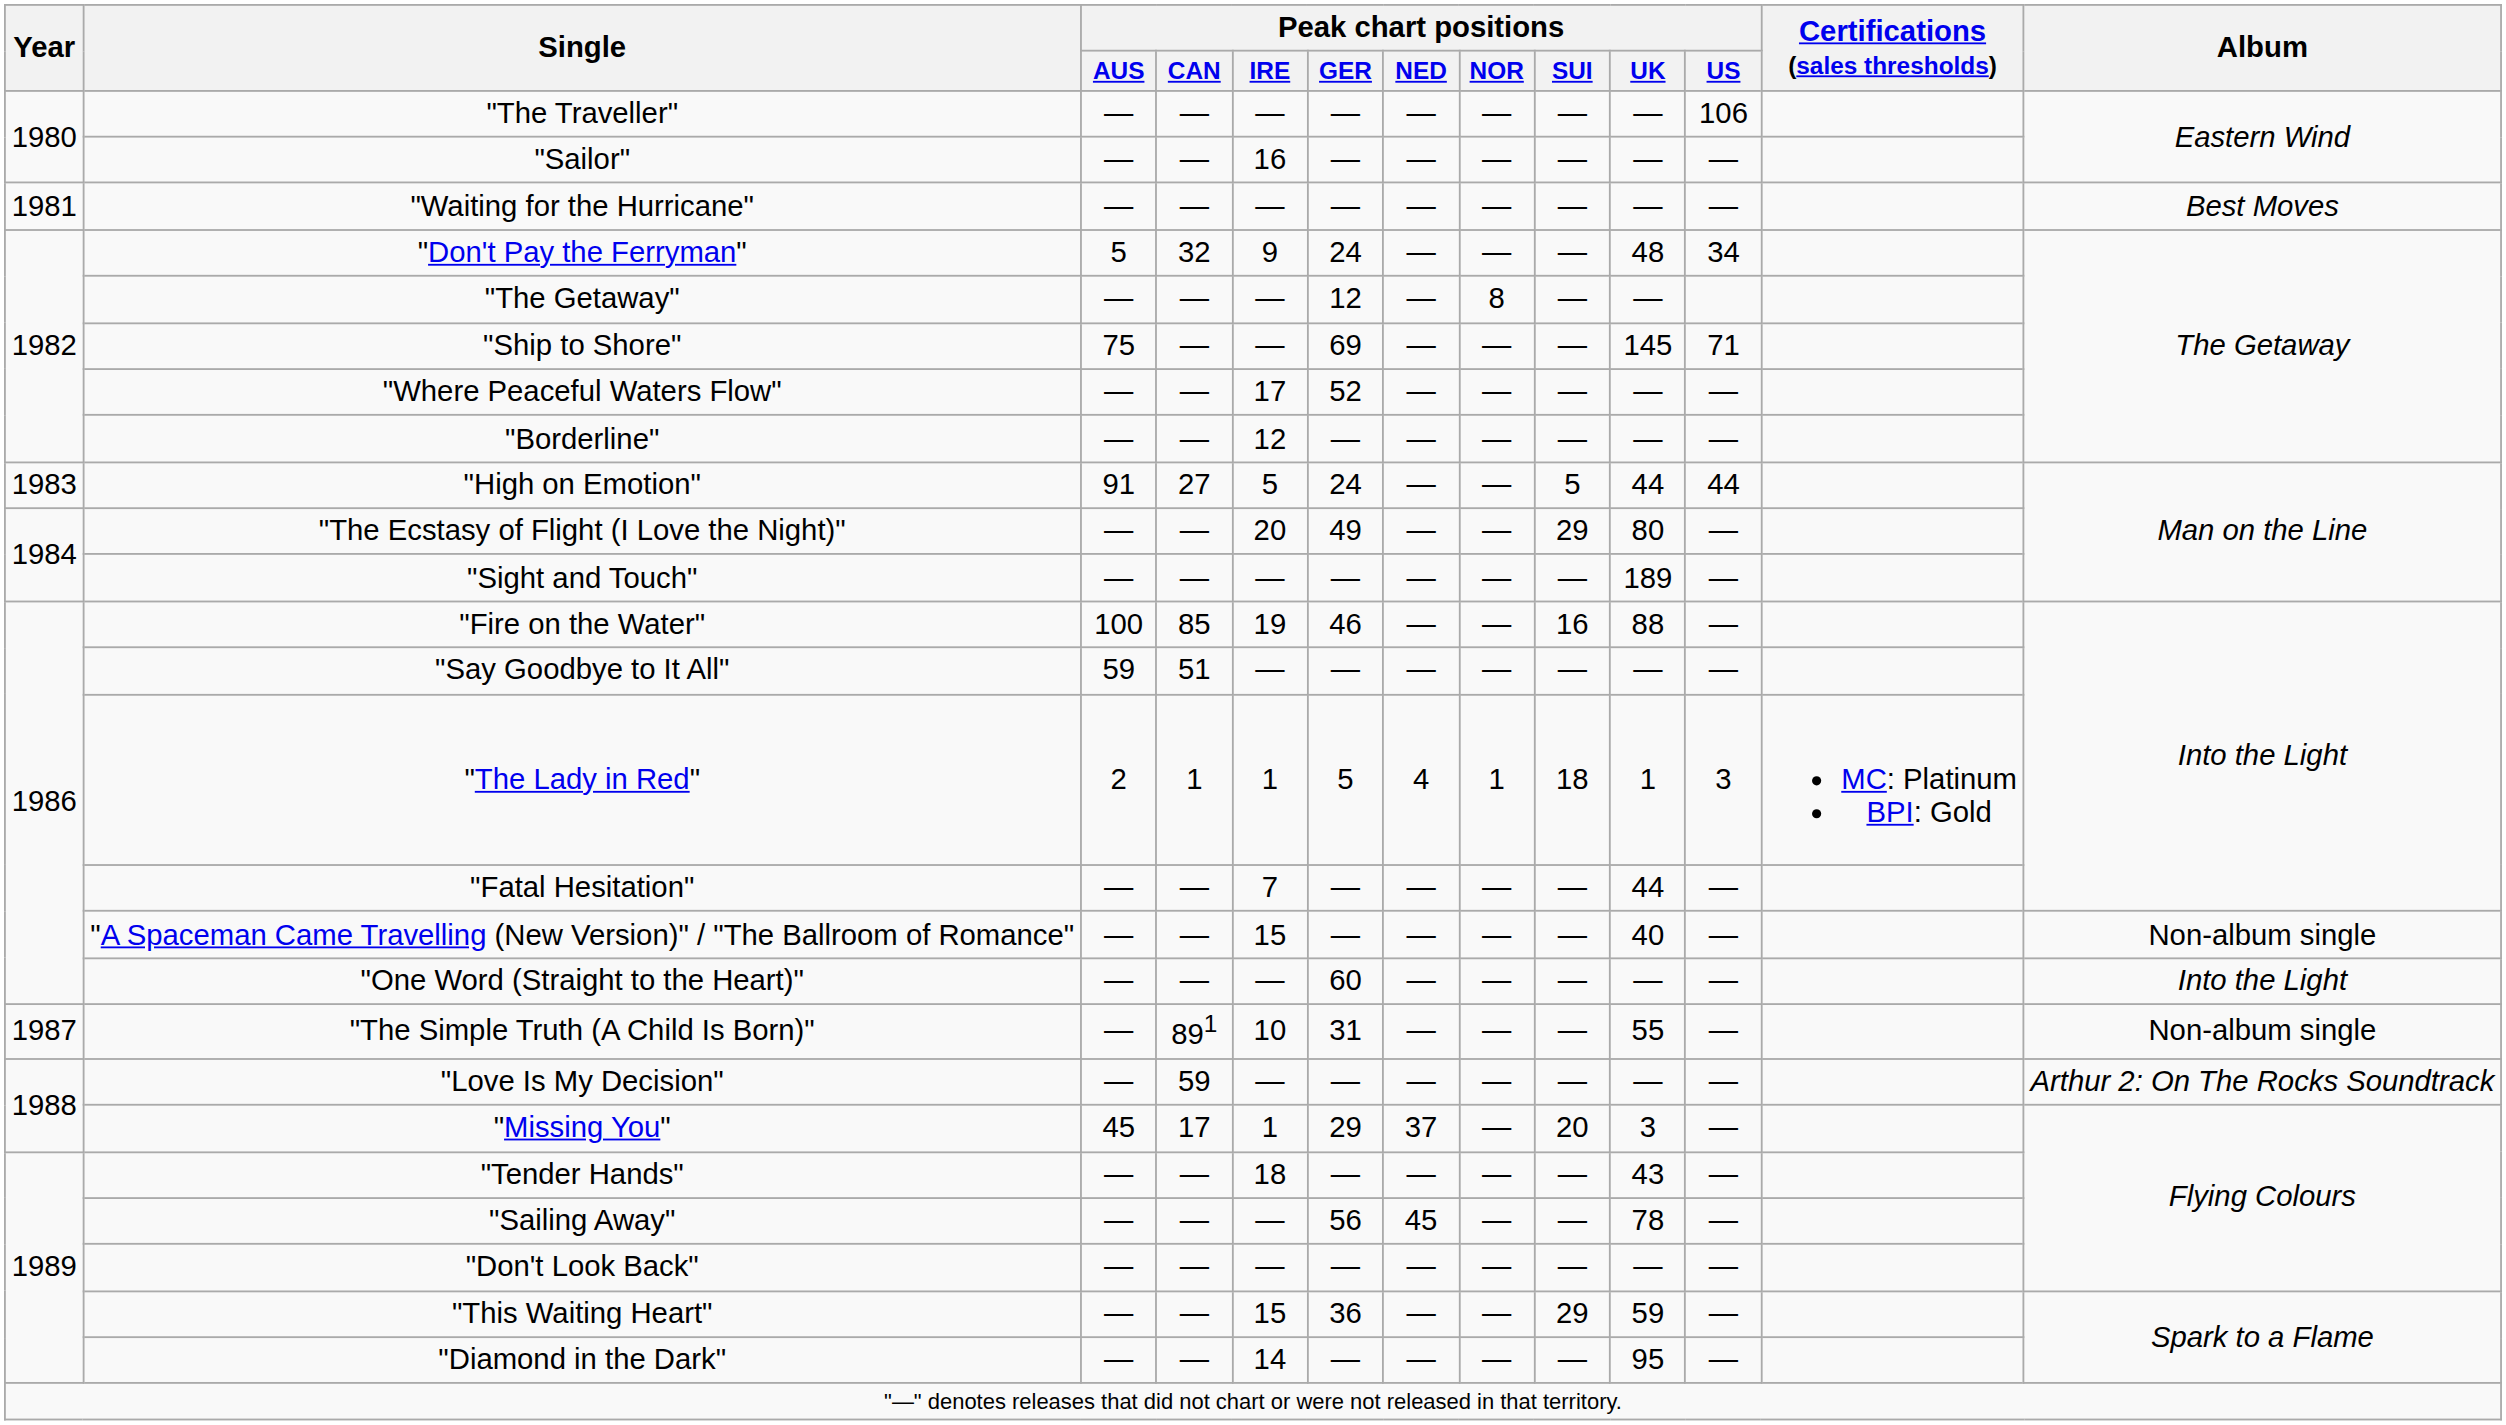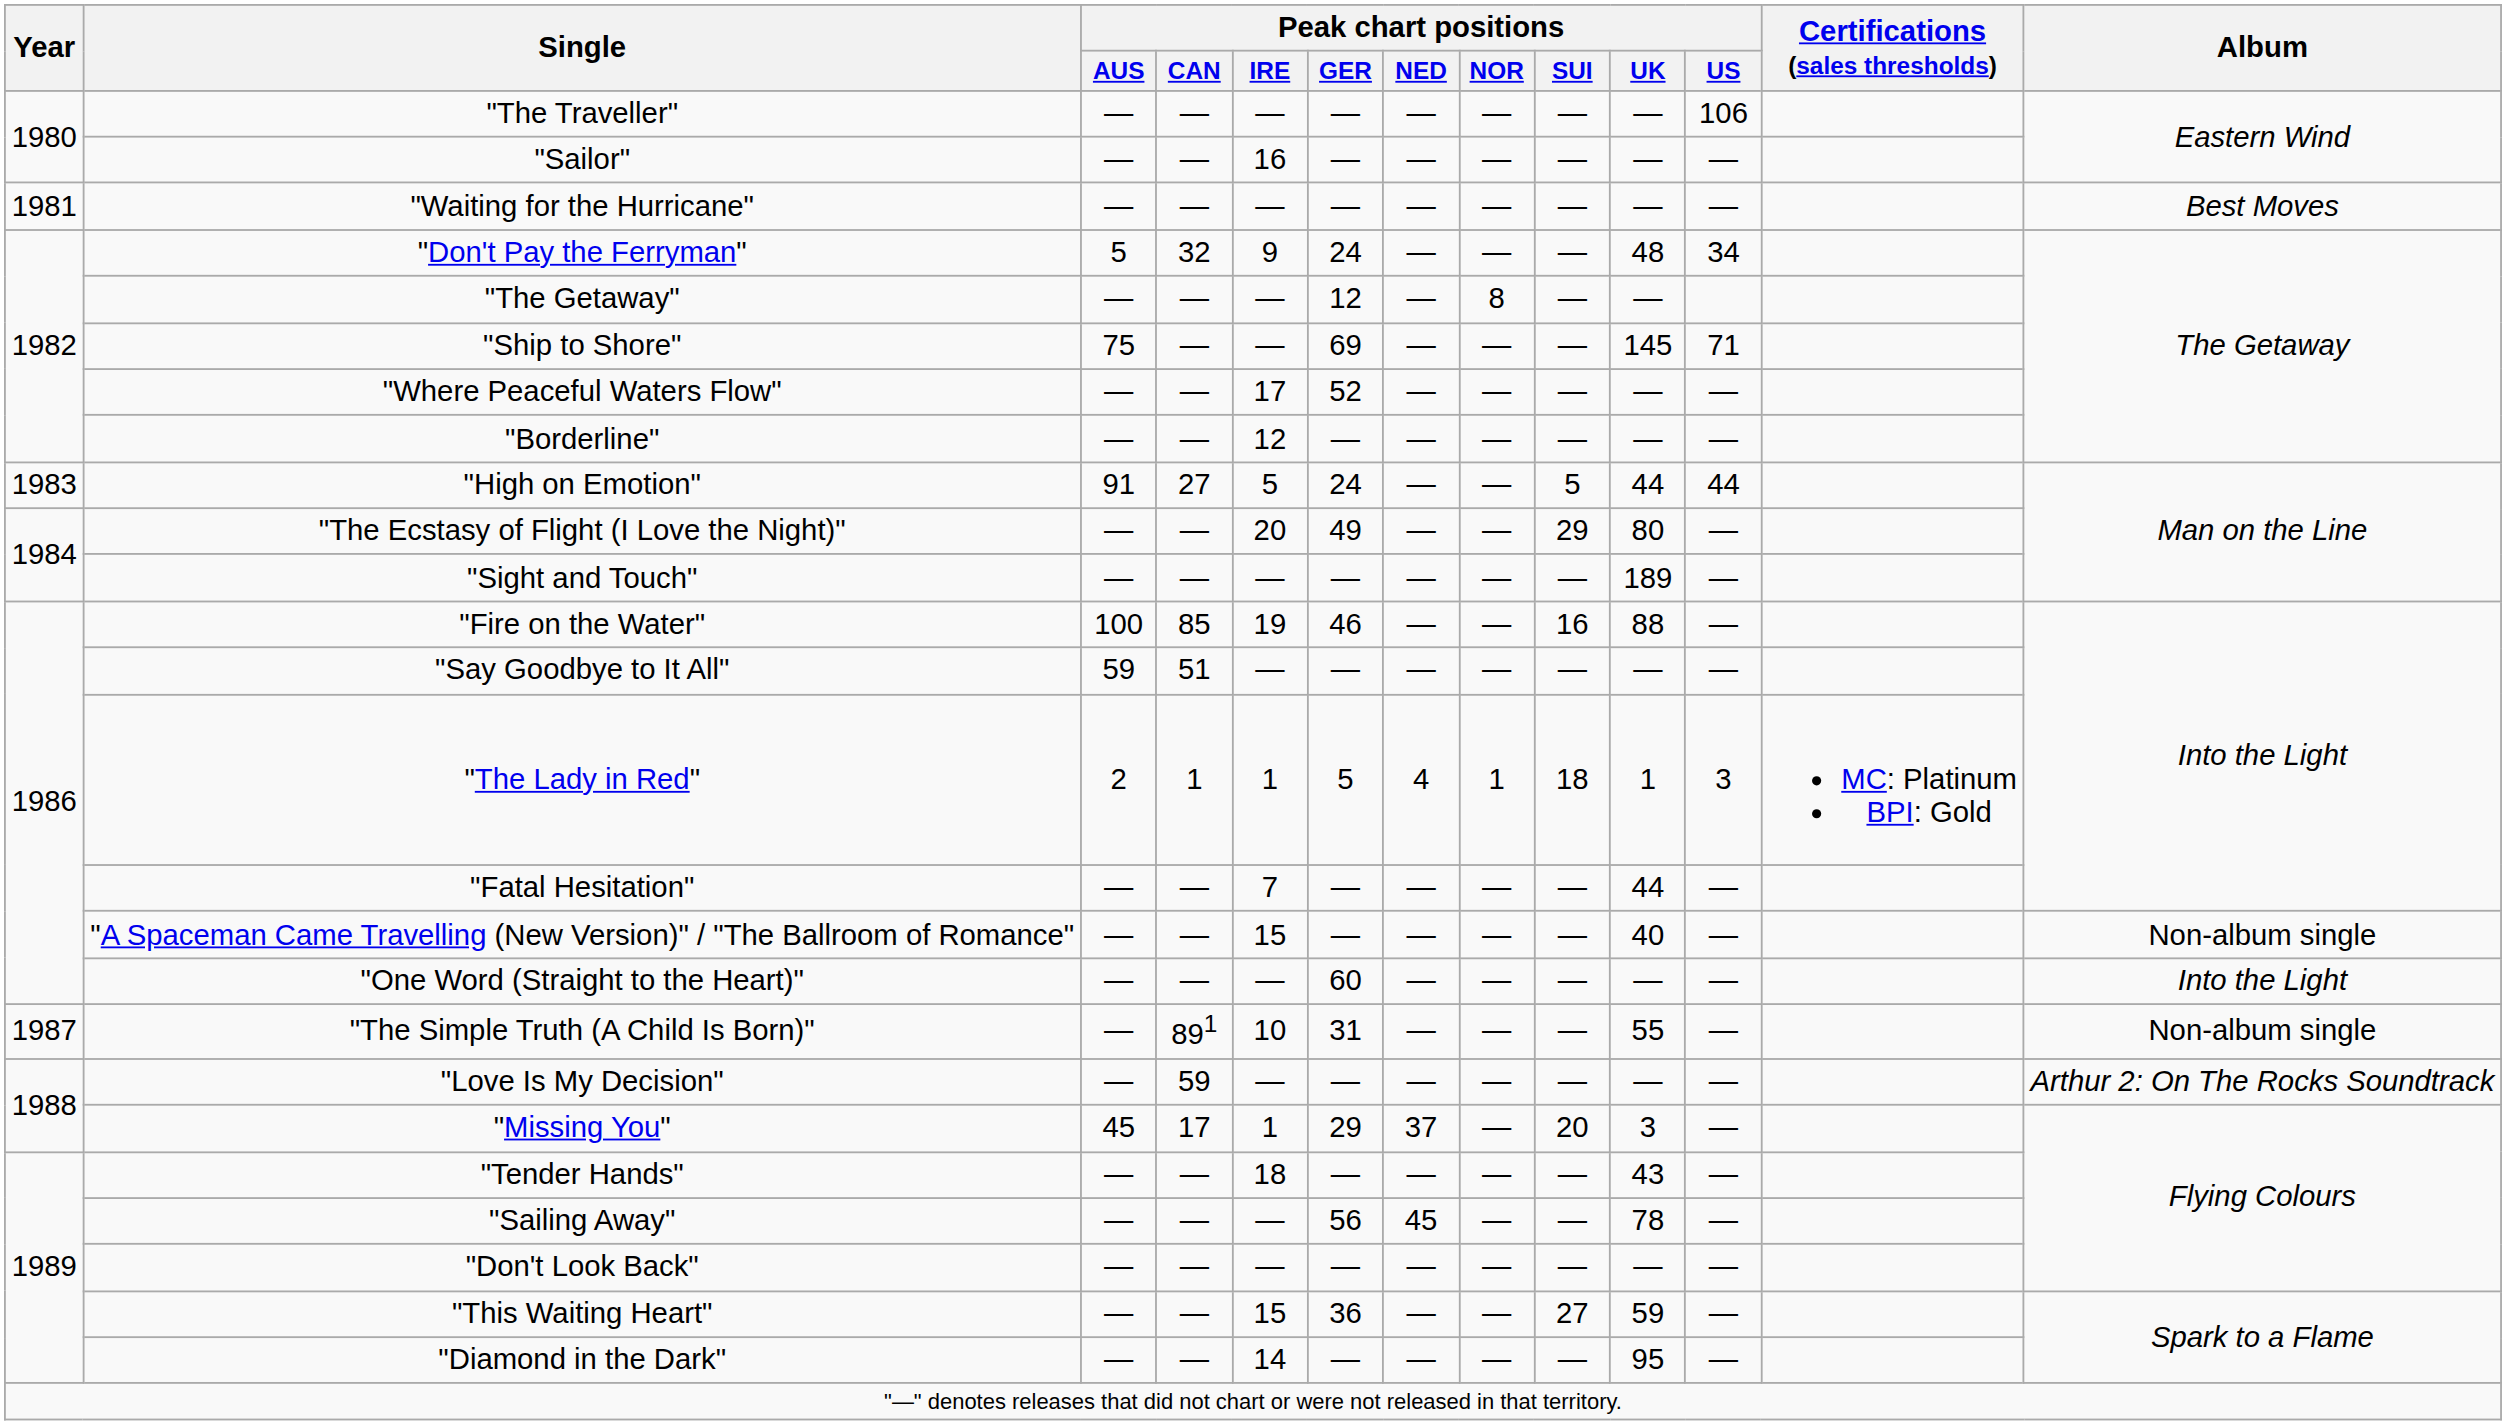 <table class="wikitable" style="text-align:center;">
 <tr>
 <th rowspan="2">Year</th>
 <th rowspan="2">Single</th>
 <th colspan="9">Peak chart positions</th>
 <th rowspan="2"><a href='#'>Certifications</a><br><small>(<a href='#'>sales thresholds</a>)</small></th>
 <th rowspan="2">Album</th>
 </tr>
 <tr style="font-size:smaller;">
 <th width="35"><a href='#'>AUS</a><br></th>
 <th width="35"><a href='#'>CAN</a><br></th>
 <th width="35"><a href='#'>IRE</a></th>
 <th width="35"><a href='#'>GER</a></th>
 <th width="35"><a href='#'>NED</a><br></th>
 <th width="35"><a href='#'>NOR</a></th>
 <th width="35"><a href='#'>SUI</a></th>
 <th width="35"><a href='#'>UK</a><br></th>
 <th width="35"><a href='#'>US</a><br></th>
 </tr>
 <tr>
 <td Rowspan="2">1980</td>
 <td>"The Traveller"</td>
 <td>—</td>
 <td>—</td>
 <td>—</td>
 <td>—</td>
 <td>—</td>
 <td>—</td>
 <td>—</td>
 <td>—</td>
 <td>106</td>
 <td></td>
 <td Rowspan="2"><em>Eastern Wind</em></td>
 </tr>
 <tr>
 <td>"Sailor"</td>
 <td>—</td>
 <td>—</td>
 <td>16</td>
 <td>—</td>
 <td>—</td>
 <td>—</td>
 <td>—</td>
 <td>—</td>
 <td>—</td>
 <td></td>
 </tr>
 <tr>
 <td>1981</td>
 <td>"Waiting for the Hurricane"</td>
 <td>—</td>
 <td>—</td>
 <td>—</td>
 <td>—</td>
 <td>—</td>
 <td>—</td>
 <td>—</td>
 <td>—</td>
 <td>—</td>
 <td></td>
 <td><em>Best Moves</em></td>
 </tr>
 <tr>
 <td Rowspan="5">1982</td>
 <td>"<a href='#'>Don't Pay the Ferryman</a>"</td>
 <td>5</td>
 <td>32</td>
 <td>9</td>
 <td>24</td>
 <td>—</td>
 <td>—</td>
 <td>—</td>
 <td>48</td>
 <td>34</td>
 <td></td>
 <td Rowspan="5"><em>The Getaway</em></td>
 </tr>
 <tr>
 <td>"The Getaway"</td>
 <td>—</td>
 <td>—</td>
 <td>—</td>
 <td>12</td>
 <td>—</td>
 <td>8</td>
 <td>—</td>
 <td>—</td>
 <td></td>
 </tr>
 <tr>
 <td>"Ship to Shore"</td>
 <td>75</td>
 <td>—</td>
 <td>—</td>
 <td>69</td>
 <td>—</td>
 <td>—</td>
 <td>—</td>
 <td>145</td>
 <td>71</td>
 <td></td>
 </tr>
 <tr>
 <td>"Where Peaceful Waters Flow"</td>
 <td>—</td>
 <td>—</td>
 <td>17</td>
 <td>52</td>
 <td>—</td>
 <td>—</td>
 <td>—</td>
 <td>—</td>
 <td>—</td>
 <td></td>
 </tr>
 <tr>
 <td>"Borderline"</td>
 <td>—</td>
 <td>—</td>
 <td>12</td>
 <td>—</td>
 <td>—</td>
 <td>—</td>
 <td>—</td>
 <td>—</td>
 <td>—</td>
 <td></td>
 </tr>
 <tr>
 <td>1983</td>
 <td>"High on Emotion"</td>
 <td>91</td>
 <td>27</td>
 <td>5</td>
 <td>24</td>
 <td>—</td>
 <td>—</td>
 <td>5</td>
 <td>44</td>
 <td>44</td>
 <td></td>
 <td Rowspan="3"><em>Man on the Line</em></td>
 </tr>
 <tr>
 <td Rowspan="2">1984</td>
 <td>"The Ecstasy of Flight (I Love the Night)"</td>
 <td>—</td>
 <td>—</td>
 <td>20</td>
 <td>49</td>
 <td>—</td>
 <td>—</td>
 <td>29</td>
 <td>80</td>
 <td>—</td>
 <td></td>
 </tr>
 <tr>
 <td>"Sight and Touch"</td>
 <td>—</td>
 <td>—</td>
 <td>—</td>
 <td>—</td>
 <td>—</td>
 <td>—</td>
 <td>—</td>
 <td>189</td>
 <td>—</td>
 <td></td>
 </tr>
 <tr>
 <td rowspan="6">1986</td>
 <td>"Fire on the Water"</td>
 <td>100</td>
 <td>85</td>
 <td>19</td>
 <td>46</td>
 <td>—</td>
 <td>—</td>
 <td>16</td>
 <td>88</td>
 <td>—</td>
 <td></td>
 <td Rowspan="4"><em>Into the Light</em></td>
 </tr>
 <tr>
 <td>"Say Goodbye to It All"</td>
 <td>59</td>
 <td>51</td>
 <td>—</td>
 <td>—</td>
 <td>—</td>
 <td>—</td>
 <td>—</td>
 <td>—</td>
 <td>—</td>
 <td></td>
 </tr>
 <tr>
 <td>"<a href='#'>The Lady in Red</a>"</td>
 <td>2</td>
 <td>1</td>
 <td>1</td>
 <td>5</td>
 <td>4</td>
 <td>1</td>
 <td>18</td>
 <td>1</td>
 <td>3</td>
 <td><br><ul><li><a href='#'>MC</a>: Platinum</li><li><a href='#'>BPI</a>: Gold</li></ul></td>
 </tr>
 <tr>
 <td>"Fatal Hesitation"</td>
 <td>—</td>
 <td>—</td>
 <td>7</td>
 <td>—</td>
 <td>—</td>
 <td>—</td>
 <td>—</td>
 <td>44</td>
 <td>—</td>
 <td></td>
 </tr>
 <tr>
 <td>"<a href='#'>A Spaceman Came Travelling</a> (New Version)" / "The Ballroom of Romance"</td>
 <td>—</td>
 <td>—</td>
 <td>15</td>
 <td>—</td>
 <td>—</td>
 <td>—</td>
 <td>—</td>
 <td>40</td>
 <td>—</td>
 <td></td>
 <td>Non-album single</td>
 </tr>
 <tr>
 <td>"One Word (Straight to the Heart)"</td>
 <td>—</td>
 <td>—</td>
 <td>—</td>
 <td>60</td>
 <td>—</td>
 <td>—</td>
 <td>—</td>
 <td>—</td>
 <td>—</td>
 <td></td>
 <td><em>Into the Light</em></td>
 </tr>
 <tr>
 <td>1987</td>
 <td>"The Simple Truth (A Child Is Born)"</td>
 <td>—</td>
 <td>89<sup>1</sup></td>
 <td>10</td>
 <td>31</td>
 <td>—</td>
 <td>—</td>
 <td>—</td>
 <td>55</td>
 <td>—</td>
 <td></td>
 <td>Non-album single</td>
 </tr>
 <tr>
 <td Rowspan="2">1988</td>
 <td>"Love Is My Decision"</td>
 <td>—</td>
 <td>59</td>
 <td>—</td>
 <td>—</td>
 <td>—</td>
 <td>—</td>
 <td>—</td>
 <td>—</td>
 <td>—</td>
 <td></td>
 <td><em>Arthur 2: On The Rocks Soundtrack</em></td>
 </tr>
 <tr>
 <td>"<a href='#'>Missing You</a>"</td>
 <td>45</td>
 <td>17</td>
 <td>1</td>
 <td>29</td>
 <td>37</td>
 <td>—</td>
 <td>20</td>
 <td>3</td>
 <td>—</td>
 <td></td>
 <td Rowspan="4"><em>Flying Colours</em></td>
 </tr>
 <tr>
 <td Rowspan="5">1989</td>
 <td>"Tender Hands"</td>
 <td>—</td>
 <td>—</td>
 <td>18</td>
 <td>—</td>
 <td>—</td>
 <td>—</td>
 <td>—</td>
 <td>43</td>
 <td>—</td>
 <td></td>
 </tr>
 <tr>
 <td>"Sailing Away"</td>
 <td>—</td>
 <td>—</td>
 <td>—</td>
 <td>56</td>
 <td>45</td>
 <td>—</td>
 <td>—</td>
 <td>78</td>
 <td>—</td>
 <td></td>
 </tr>
 <tr>
 <td>"Don't Look Back"</td>
 <td>—</td>
 <td>—</td>
 <td>—</td>
 <td>—</td>
 <td>—</td>
 <td>—</td>
 <td>—</td>
 <td>—</td>
 <td>—</td>
 <td></td>
 </tr>
 <tr>
 <td>"This Waiting Heart"</td>
 <td>—</td>
 <td>—</td>
 <td>15</td>
 <td>36</td>
 <td>—</td>
 <td>—</td>
-<td>29</td>
+<td>27</td>
 <td>59</td>
 <td>—</td>
 <td></td>
 <td Rowspan="2"><em>Spark to a Flame</em></td>
 </tr>
 <tr>
 <td>"Diamond in the Dark"</td>
 <td>—</td>
 <td>—</td>
 <td>14</td>
 <td>—</td>
 <td>—</td>
 <td>—</td>
 <td>—</td>
 <td>95</td>
 <td>—</td>
 <td></td>
 </tr>
 <tr>
 <td colspan="13" style="text-align:center; font-size:9pt;">"—" denotes releases that did not chart or were not released in that territory.</td>
 </tr>
 </table>
